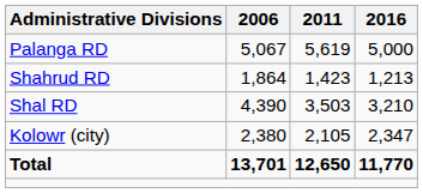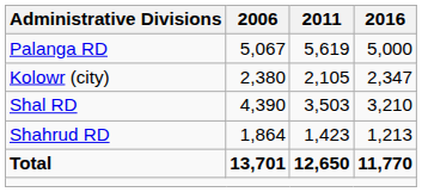 <table class="wikitable">
 <tr>
 <th>Administrative Divisions</th>
 <th>2006</th>
 <th>2011</th>
 <th>2016</th>
 </tr>
 <tr>
 <td><a href='#'>Palanga RD</a></td>
 <td style="text-align: right;">5,067</td>
 <td style="text-align: right;">5,619</td>
 <td style="text-align: right;">5,000</td>
 </tr>
 <tr>
-<td><a href='#'>Shahrud RD</a></td>
-<td style="text-align: right;">1,864</td>
-<td style="text-align: right;">1,423</td>
-<td style="text-align: right;">1,213</td>
+<td><a href='#'>Kolowr</a> (city)</td>
+<td style="text-align: right;">2,380</td>
+<td style="text-align: right;">2,105</td>
+<td style="text-align: right;">2,347</td>
 </tr>
 <tr>
 <td><a href='#'>Shal RD</a></td>
 <td style="text-align: right;">4,390</td>
 <td style="text-align: right;">3,503</td>
 <td style="text-align: right;">3,210</td>
 </tr>
 <tr>
-<td><a href='#'>Kolowr</a> (city)</td>
-<td style="text-align: right;">2,380</td>
-<td style="text-align: right;">2,105</td>
-<td style="text-align: right;">2,347</td>
+<td><a href='#'>Shahrud RD</a></td>
+<td style="text-align: right;">1,864</td>
+<td style="text-align: right;">1,423</td>
+<td style="text-align: right;">1,213</td>
 </tr>
 <tr>
 <td><strong>Total</strong></td>
 <td style="text-align: right;"><strong>13,701</strong></td>
 <td style="text-align: right;"><strong>12,650</strong></td>
 <td style="text-align: right;"><strong>11,770</strong></td>
 </tr>
 <tr>
 <td colspan=4></td>
 </tr>
 </table>
